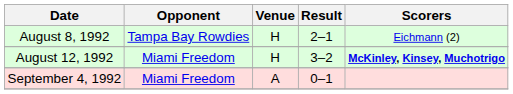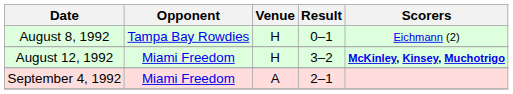 <table class="wikitable" style="font-size:95%; text-align:center">
 <tr>
 <th>Date</th>
 <th>Opponent</th>
 <th>Venue</th>
 <th>Result</th>
 <th>Scorers</th>
 </tr>
 <tr bgcolor="#ddffdd">
 <td>August 8, 1992</td>
 <td> <a href='#'>Tampa Bay Rowdies</a></td>
 <td>H</td>
-<td>2–1</td>
+<td>0–1</td>
 <td><small><a href='#'>Eichmann</a> (2)</small></td>
 </tr>
 <tr>
 </tr>
 <tr bgcolor="#ddffdd">
 <td>August 12, 1992</td>
 <td> <a href='#'>Miami Freedom</a></td>
 <td>H</td>
 <td>3–2</td>
 <td><strong><small><a href='#'>McKinley</a>, <a href='#'>Kinsey</a>, <a href='#'>Muchotrigo</a></small></strong></td>
 </tr>
 <tr>
 </tr>
 <tr bgcolor="#ffdddd">
 <td>September 4, 1992</td>
 <td> <a href='#'>Miami Freedom</a></td>
 <td>A</td>
-<td>0–1</td>
+<td>2–1</td>
 <td></td>
 </tr>
 <tr>
 </tr>
 </table>
